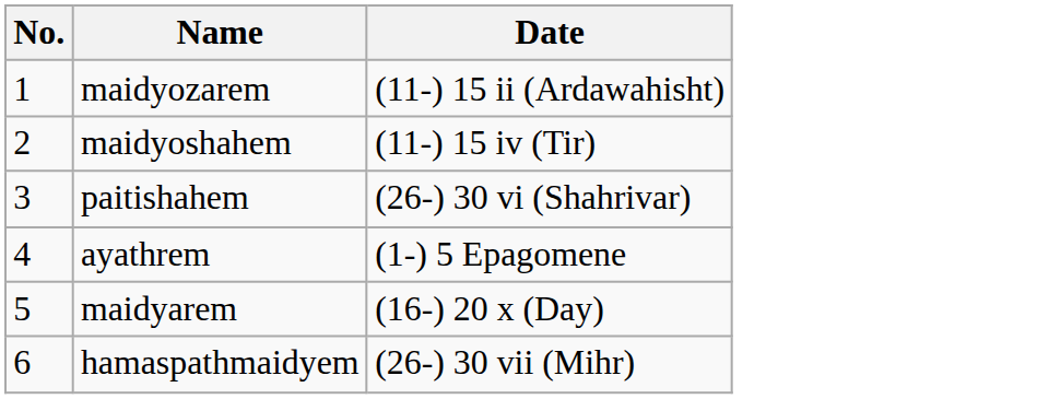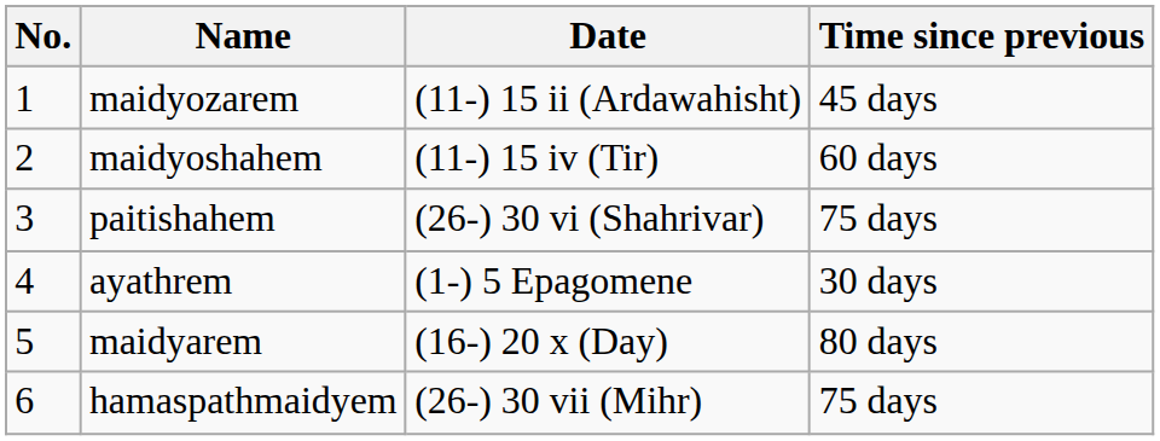 <table class="wikitable" style="float:centre">
 <tr>
 <th>No.</th>
 <th>Name</th>
 <th>Date</th>
+<th>Time since previous</th>
 </tr>
 <tr>
 <td>1</td>
 <td>maidyozarem</td>
 <td>(11-) 15 ii (Ardawahisht)</td>
+<td>45 days</td>
 </tr>
 <tr>
 <td>2</td>
 <td>maidyoshahem</td>
 <td>(11-) 15 iv (Tir)</td>
+<td>60 days</td>
 </tr>
 <tr>
 <td>3</td>
 <td>paitishahem</td>
 <td>(26-) 30 vi (Shahrivar)</td>
+<td>75 days</td>
 </tr>
 <tr>
 <td>4</td>
 <td>ayathrem</td>
 <td>(1-) 5 Epagomene</td>
+<td>30 days</td>
 </tr>
 <tr>
 <td>5</td>
 <td>maidyarem</td>
 <td>(16-) 20 x (Day)</td>
+<td>80 days</td>
 </tr>
 <tr>
 <td>6</td>
 <td>hamaspathmaidyem</td>
 <td>(26-) 30 vii (Mihr)</td>
+<td>75 days</td>
 </tr>
 </table>
